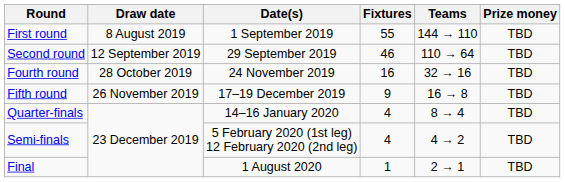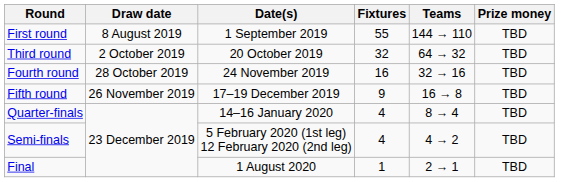 <table class="wikitable" style="text-align:center;">
 <tr>
 <th>Round</th>
 <th>Draw date</th>
 <th>Date(s)</th>
 <th>Fixtures</th>
 <th>Teams</th>
 <th>Prize money</th>
 </tr>
 <tr>
 <td style="text-align:left;"><a href='#'>First round</a></td>
 <td>8 August 2019</td>
 <td>1 September 2019</td>
 <td>55</td>
 <td>144 → 110</td>
 <td>TBD</td>
 </tr>
 <tr>
-<td style="text-align:left;"><a href='#'>Second round</a></td>
-<td>12 September 2019</td>
-<td>29 September 2019</td>
-<td>46</td>
-<td>110 → 64</td>
+<td style="text-align:left;"><a href='#'>Third round</a></td>
+<td>2 October 2019</td>
+<td>20 October 2019</td>
+<td>32</td>
+<td>64 → 32</td>
 <td>TBD</td>
 </tr>
 <tr>
 <td style="text-align:left;"><a href='#'>Fourth round</a></td>
 <td>28 October 2019</td>
 <td>24 November 2019</td>
 <td>16</td>
 <td>32 → 16</td>
 <td>TBD</td>
 </tr>
 <tr>
 <td style="text-align:left;"><a href='#'>Fifth round</a></td>
 <td>26 November 2019</td>
 <td>17–19 December 2019</td>
 <td>9</td>
 <td>16 → 8</td>
 <td>TBD</td>
 </tr>
 <tr>
 <td style="text-align:left;"><a href='#'>Quarter-finals</a></td>
 <td rowspan=3>23 December 2019</td>
 <td>14–16 January 2020</td>
 <td>4</td>
 <td>8 → 4</td>
 <td>TBD</td>
 </tr>
 <tr>
 <td style="text-align:left;"><a href='#'>Semi-finals</a></td>
 <td>5 February 2020 (1st leg)<br>12 February 2020 (2nd leg)</td>
 <td>4</td>
 <td>4 → 2</td>
 <td>TBD</td>
 </tr>
 <tr>
 <td style="text-align:left;"><a href='#'>Final</a></td>
 <td>1 August 2020</td>
 <td>1</td>
 <td>2 → 1</td>
 <td>TBD</td>
 </tr>
 </table>
